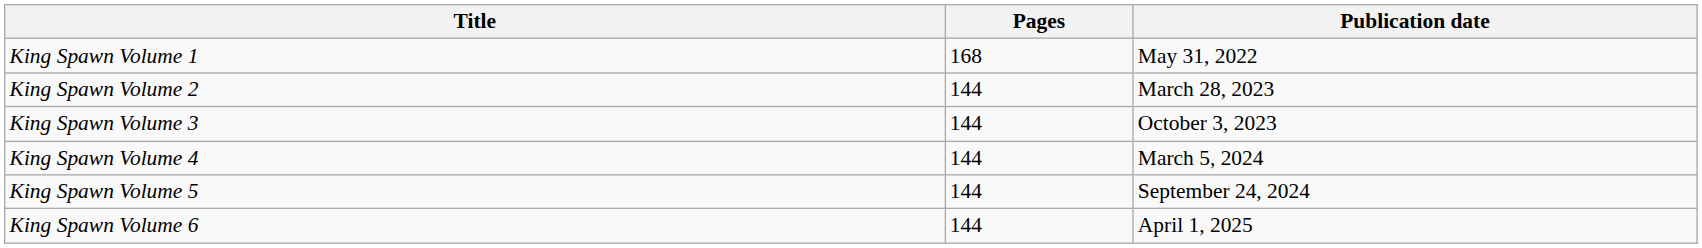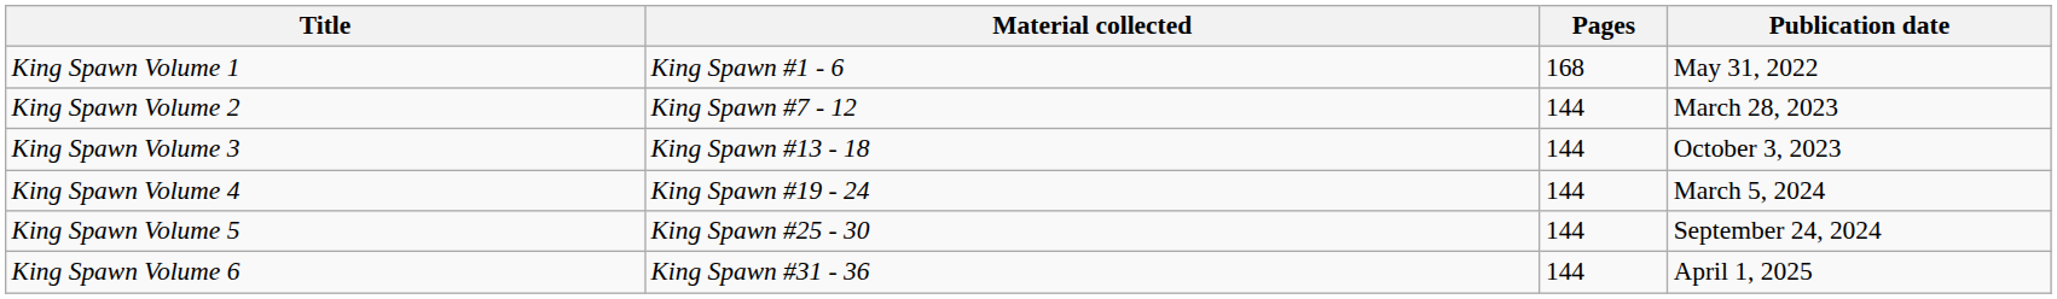 <table class="wikitable" style="width:100%;">
 <tr>
 <th style="width:25%;">Title</th>
+<th style="width:35%;">Material collected</th>
 <th style="width:5%;">Pages</th>
 <th style="width:15%;">Publication date</th>
 </tr>
 <tr>
 <td><em>King Spawn Volume 1</em></td>
+<td><em>King Spawn #1 - 6</em></td>
 <td>168</td>
 <td>May 31, 2022</td>
 </tr>
 <tr>
 <td><em>King Spawn Volume 2</em></td>
+<td><em>King Spawn #7 - 12</em></td>
 <td>144</td>
 <td>March 28, 2023</td>
 </tr>
 <tr>
 <td><em>King Spawn Volume 3</em></td>
+<td><em>King Spawn #13 - 18</em></td>
 <td>144</td>
 <td>October 3, 2023</td>
 </tr>
 <tr>
 <td><em>King Spawn Volume 4</em></td>
+<td><em>King Spawn #19 - 24</em></td>
 <td>144</td>
 <td>March 5, 2024</td>
 </tr>
 <tr>
 <td><em>King Spawn Volume 5</em></td>
+<td><em>King Spawn #25 - 30</em></td>
 <td>144</td>
 <td>September 24, 2024</td>
 </tr>
 <tr>
 <td><em>King Spawn Volume 6</em></td>
+<td><em>King Spawn #31 - 36</em></td>
 <td>144</td>
 <td>April 1, 2025</td>
 </tr>
 </table>
